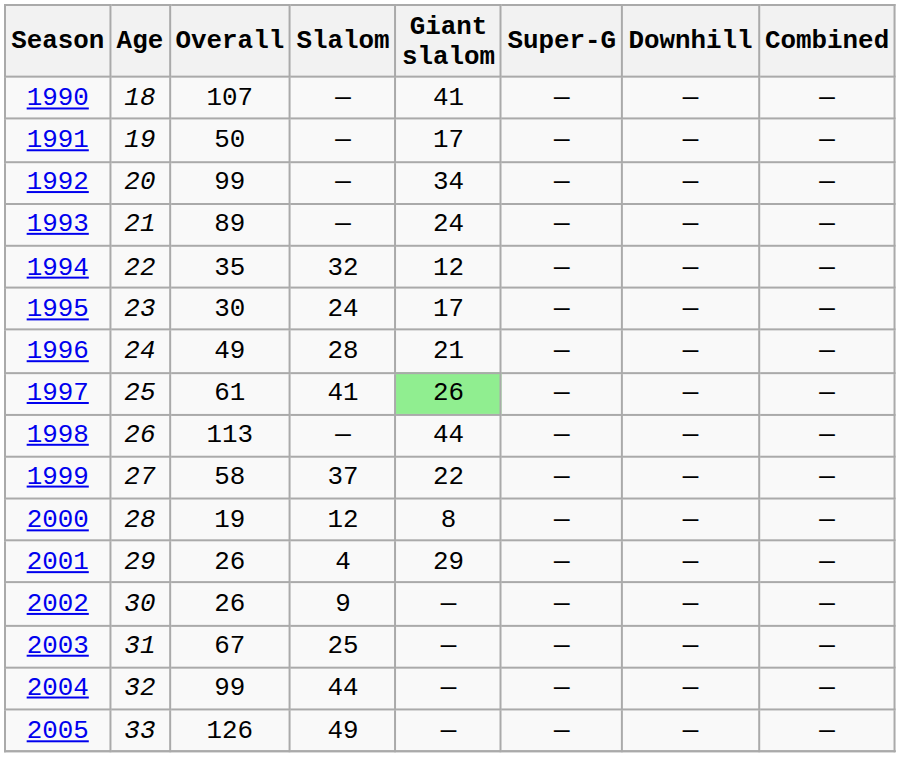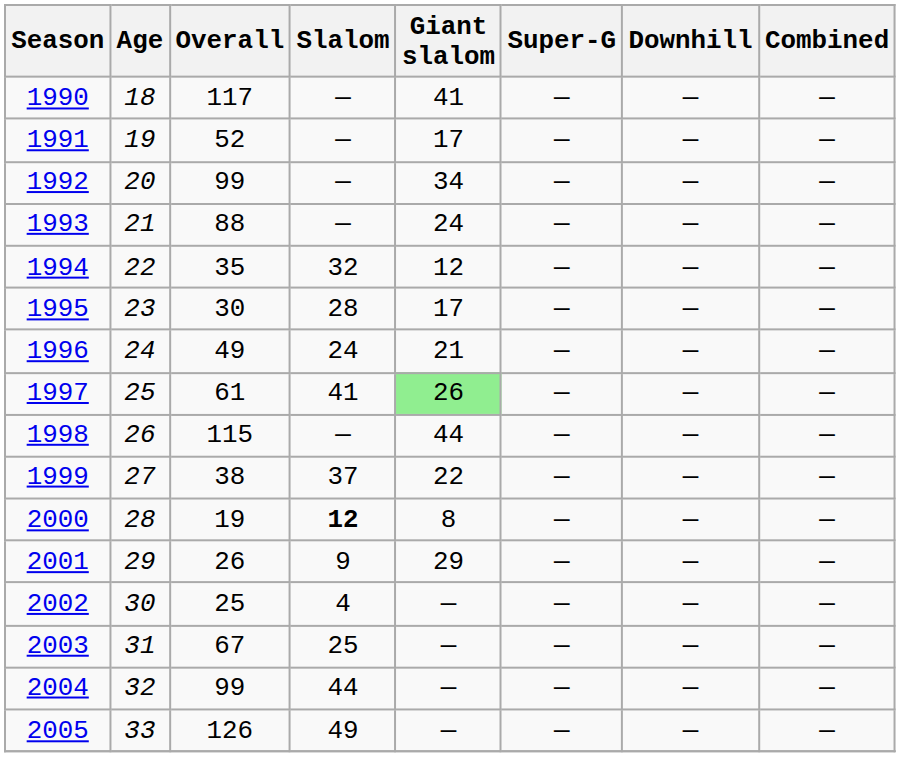 <table class=wikitable style="text-align:center">
 <tr>
 <th>Season</th>
 <th>Age</th>
 <th>Overall</th>
 <th>Slalom</th>
 <th>Giant<br>slalom</th>
 <th>Super-G</th>
 <th>Downhill</th>
 <th>Combined</th>
 </tr>
 <tr>
 <td><a href='#'>1990</a></td>
 <td><em>18</em></td>
-<td>107</td>
+<td>117</td>
 <td>—</td>
 <td>41</td>
 <td>—</td>
 <td>—</td>
 <td>—</td>
 </tr>
 <tr>
 <td><a href='#'>1991</a></td>
 <td><em>19</em></td>
-<td>50</td>
+<td>52</td>
 <td>—</td>
 <td>17</td>
 <td>—</td>
 <td>—</td>
 <td>—</td>
 </tr>
 <tr>
 <td><a href='#'>1992</a></td>
 <td><em>20</em></td>
 <td>99</td>
 <td>—</td>
 <td>34</td>
 <td>—</td>
 <td>—</td>
 <td>—</td>
 </tr>
 <tr>
 <td><a href='#'>1993</a></td>
 <td><em>21</em></td>
-<td>89</td>
+<td>88</td>
 <td>—</td>
 <td>24</td>
 <td>—</td>
 <td>—</td>
 <td>—</td>
 </tr>
 <tr>
 <td><a href='#'>1994</a></td>
 <td><em>22</em></td>
 <td>35</td>
 <td>32</td>
 <td>12</td>
 <td>—</td>
 <td>—</td>
 <td>—</td>
 </tr>
 <tr>
 <td><a href='#'>1995</a></td>
 <td><em>23</em></td>
 <td>30</td>
-<td>24</td>
+<td>28</td>
 <td>17</td>
 <td>—</td>
 <td>—</td>
 <td>—</td>
 </tr>
 <tr>
 <td><a href='#'>1996</a></td>
 <td><em>24</em></td>
 <td>49</td>
-<td>28</td>
+<td>24</td>
 <td>21</td>
 <td>—</td>
 <td>—</td>
 <td>—</td>
 </tr>
 <tr>
 <td><a href='#'>1997</a></td>
 <td><em>25</em></td>
 <td>61</td>
 <td>41</td>
 <td style="background: lightgreen;">26</td>
 <td>—</td>
 <td>—</td>
 <td>—</td>
 </tr>
 <tr>
 <td><a href='#'>1998</a></td>
 <td><em>26</em></td>
-<td>113</td>
+<td>115</td>
 <td>—</td>
 <td>44</td>
 <td>—</td>
 <td>—</td>
 <td>—</td>
 </tr>
 <tr>
 <td><a href='#'>1999</a></td>
 <td><em>27</em></td>
-<td>58</td>
+<td>38</td>
 <td>37</td>
 <td>22</td>
 <td>—</td>
 <td>—</td>
 <td>—</td>
 </tr>
 <tr>
 <td><a href='#'>2000</a></td>
 <td><em>28</em></td>
 <td>19</td>
-<td>12</td>
+<td><strong>12</strong></td>
 <td>8</td>
 <td>—</td>
 <td>—</td>
 <td>—</td>
 </tr>
 <tr>
 <td><a href='#'>2001</a></td>
 <td><em>29</em></td>
 <td>26</td>
-<td>4</td>
+<td>9</td>
 <td>29</td>
 <td>—</td>
 <td>—</td>
 <td>—</td>
 </tr>
 <tr>
 <td><a href='#'>2002</a></td>
 <td><em>30</em></td>
-<td>26</td>
-<td>9</td>
+<td>25</td>
+<td>4</td>
 <td>—</td>
 <td>—</td>
 <td>—</td>
 <td>—</td>
 </tr>
 <tr>
 <td><a href='#'>2003</a></td>
 <td><em>31</em></td>
 <td>67</td>
 <td>25</td>
 <td>—</td>
 <td>—</td>
 <td>—</td>
 <td>—</td>
 </tr>
 <tr>
 <td><a href='#'>2004</a></td>
 <td><em>32</em></td>
 <td>99</td>
 <td>44</td>
 <td>—</td>
 <td>—</td>
 <td>—</td>
 <td>—</td>
 </tr>
 <tr>
 <td><a href='#'>2005</a></td>
 <td><em>33</em></td>
 <td>126</td>
 <td>49</td>
 <td>—</td>
 <td>—</td>
 <td>—</td>
 <td>—</td>
 </tr>
 <tr>
 </tr>
 </table>
